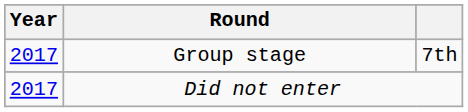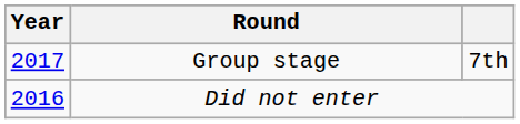 <table class="wikitable" style="text-align: center; font-size:90%">
 <tr>
 <th>Year</th>
 <th style="width:200px">Round</th>
 <th></th>
 </tr>
 <tr>
 <td><a href='#'>2017</a></td>
 <td>Group stage</td>
 <td>7th</td>
 </tr>
 <tr>
-<td><a href='#'>2017</a></td>
+<td><a href='#'>2016</a></td>
 <td colspan="2"><em>Did not enter</em></td>
 </tr>
 </table>
